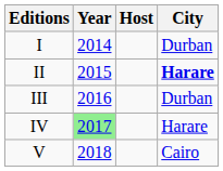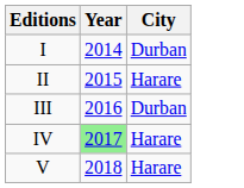 <table class="wikitable">
 <tr>
 <th>Editions</th>
 <th>Year</th>
-<th>Host</th>
 <th>City</th>
 </tr>
 <tr>
 <td align=center>I</td>
 <td><a href='#'>2014</a></td>
-<td></td>
 <td><a href='#'>Durban</a></td>
 </tr>
 <tr>
 <td align=center>II</td>
 <td><a href='#'>2015</a></td>
-<td></td>
-<td><strong><a href='#'>Harare</a></strong></td>
+<td><a href='#'>Harare</a></td>
 </tr>
 <tr>
 <td align=center>III</td>
 <td><a href='#'>2016</a></td>
-<td></td>
 <td><a href='#'>Durban</a></td>
 </tr>
 <tr>
 <td align=center>IV</td>
 <td style="background: lightgreen;"><a href='#'>2017</a></td>
-<td></td>
 <td><a href='#'>Harare</a></td>
 </tr>
 <tr>
 <td align=center>V</td>
 <td><a href='#'>2018</a></td>
-<td></td>
-<td><a href='#'>Cairo</a></td>
+<td><a href='#'>Harare</a></td>
 </tr>
 </table>
